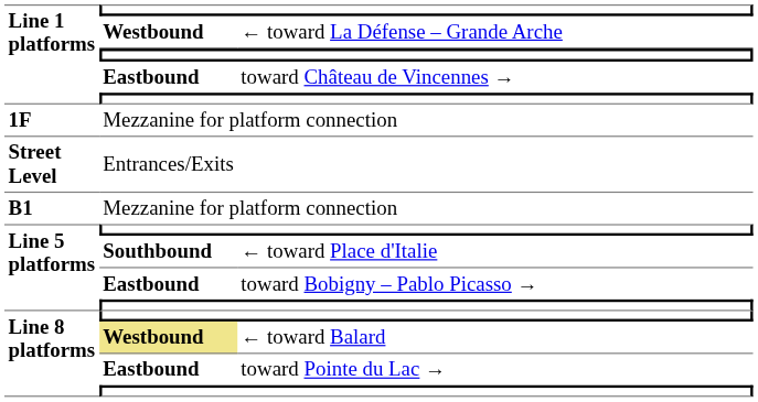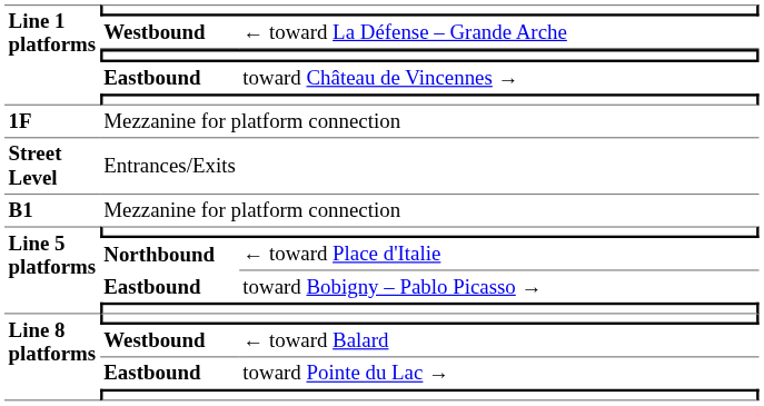 <table border=0 cellspacing=0 cellpadding=3>
 <tr>
 <td style="border-bottom:solid 1px gray;border-top:solid 1px gray;" width=50 rowspan=5 valign=top><strong>Line 1 platforms</strong></td>
 <td style="border-top:solid 1px gray;border-right:solid 2px black;border-left:solid 2px black;border-bottom:solid 2px black;text-align:center;" colspan=2></td>
 </tr>
 <tr>
 <td style="border-bottom:solid 1px gray;" width=100><strong>Westbound</strong></td>
 <td style="border-bottom:solid 1px gray;" width=390>←   toward <a href='#'>La Défense – Grande Arche</a> </td>
 </tr>
 <tr>
 <td style="border-top:solid 2px black;border-right:solid 2px black;border-left:solid 2px black;border-bottom:solid 2px black;text-align:center;" colspan=2></td>
 </tr>
 <tr>
 <td><strong>Eastbound</strong></td>
 <td>   toward <a href='#'>Château de Vincennes</a>  →</td>
 </tr>
 <tr>
 <td style="border-top:solid 2px black;border-right:solid 2px black;border-left:solid 2px black;border-bottom:solid 1px gray;text-align:center;" colspan=2></td>
 </tr>
 <tr>
 <td valign=top><strong>1F</strong></td>
 <td colspan=2>Mezzanine for platform connection</td>
 </tr>
 <tr>
 <td style="border-bottom:solid 1px gray;border-top:solid 1px gray;" width=50 valign=top><strong>Street Level</strong></td>
 <td style="border-top:solid 1px gray;border-bottom:solid 1px gray;" width=100 colspan=2>Entrances/Exits</td>
 </tr>
 <tr>
 <td valign=top><strong>B1</strong></td>
 <td colspan=2>Mezzanine for platform connection</td>
 </tr>
 <tr>
 <td style="border-top:solid 1px gray;border-bottom:solid 1px gray;" width=50 rowspan=4 valign=top><strong>Line 5 platforms</strong></td>
 <td style="border-top:solid 1px gray;border-right:solid 2px black;border-left:solid 2px black;border-bottom:solid 2px black;text-align:center;" colspan=2></td>
 </tr>
 <tr>
-<td style="border-bottom:solid 1px gray;" width=100><strong>Southbound</strong></td>
+<td><strong>Northbound</strong></td>
 <td style="border-bottom:solid 1px gray;" width=390>←   toward <a href='#'>Place d'Italie</a> </td>
 </tr>
 <tr>
 <td><strong>Eastbound</strong></td>
 <td>   toward <a href='#'>Bobigny – Pablo Picasso</a>  →</td>
 </tr>
 <tr>
 <td style="border-top:solid 2px black;border-right:solid 2px black;border-left:solid 2px black;border-bottom:solid 1px gray;text-align:center;" colspan=2></td>
 </tr>
 <tr>
 <td style="border-bottom:solid 1px gray;" width=50 rowspan=4 valign=top><strong>Line 8 platforms</strong></td>
 <td style="border-right:solid 2px black;border-left:solid 2px black;border-bottom:solid 2px black;text-align:center;" colspan=2></td>
 </tr>
 <tr>
-<td style="background: khaki; border-bottom:solid 1px gray;" width=100><strong>Westbound</strong></td>
+<td style="border-bottom:solid 1px gray;" width=100><strong>Westbound</strong></td>
 <td style="border-bottom:solid 1px gray;" width=390>←   toward <a href='#'>Balard</a> </td>
 </tr>
 <tr>
 <td><strong>Eastbound</strong></td>
 <td>   toward <a href='#'>Pointe du Lac</a>  →</td>
 </tr>
 <tr>
 <td style="border-top:solid 2px black;border-right:solid 2px black;border-left:solid 2px black;border-bottom:solid 1px gray;text-align:center;" colspan=2></td>
 </tr>
 </table>
